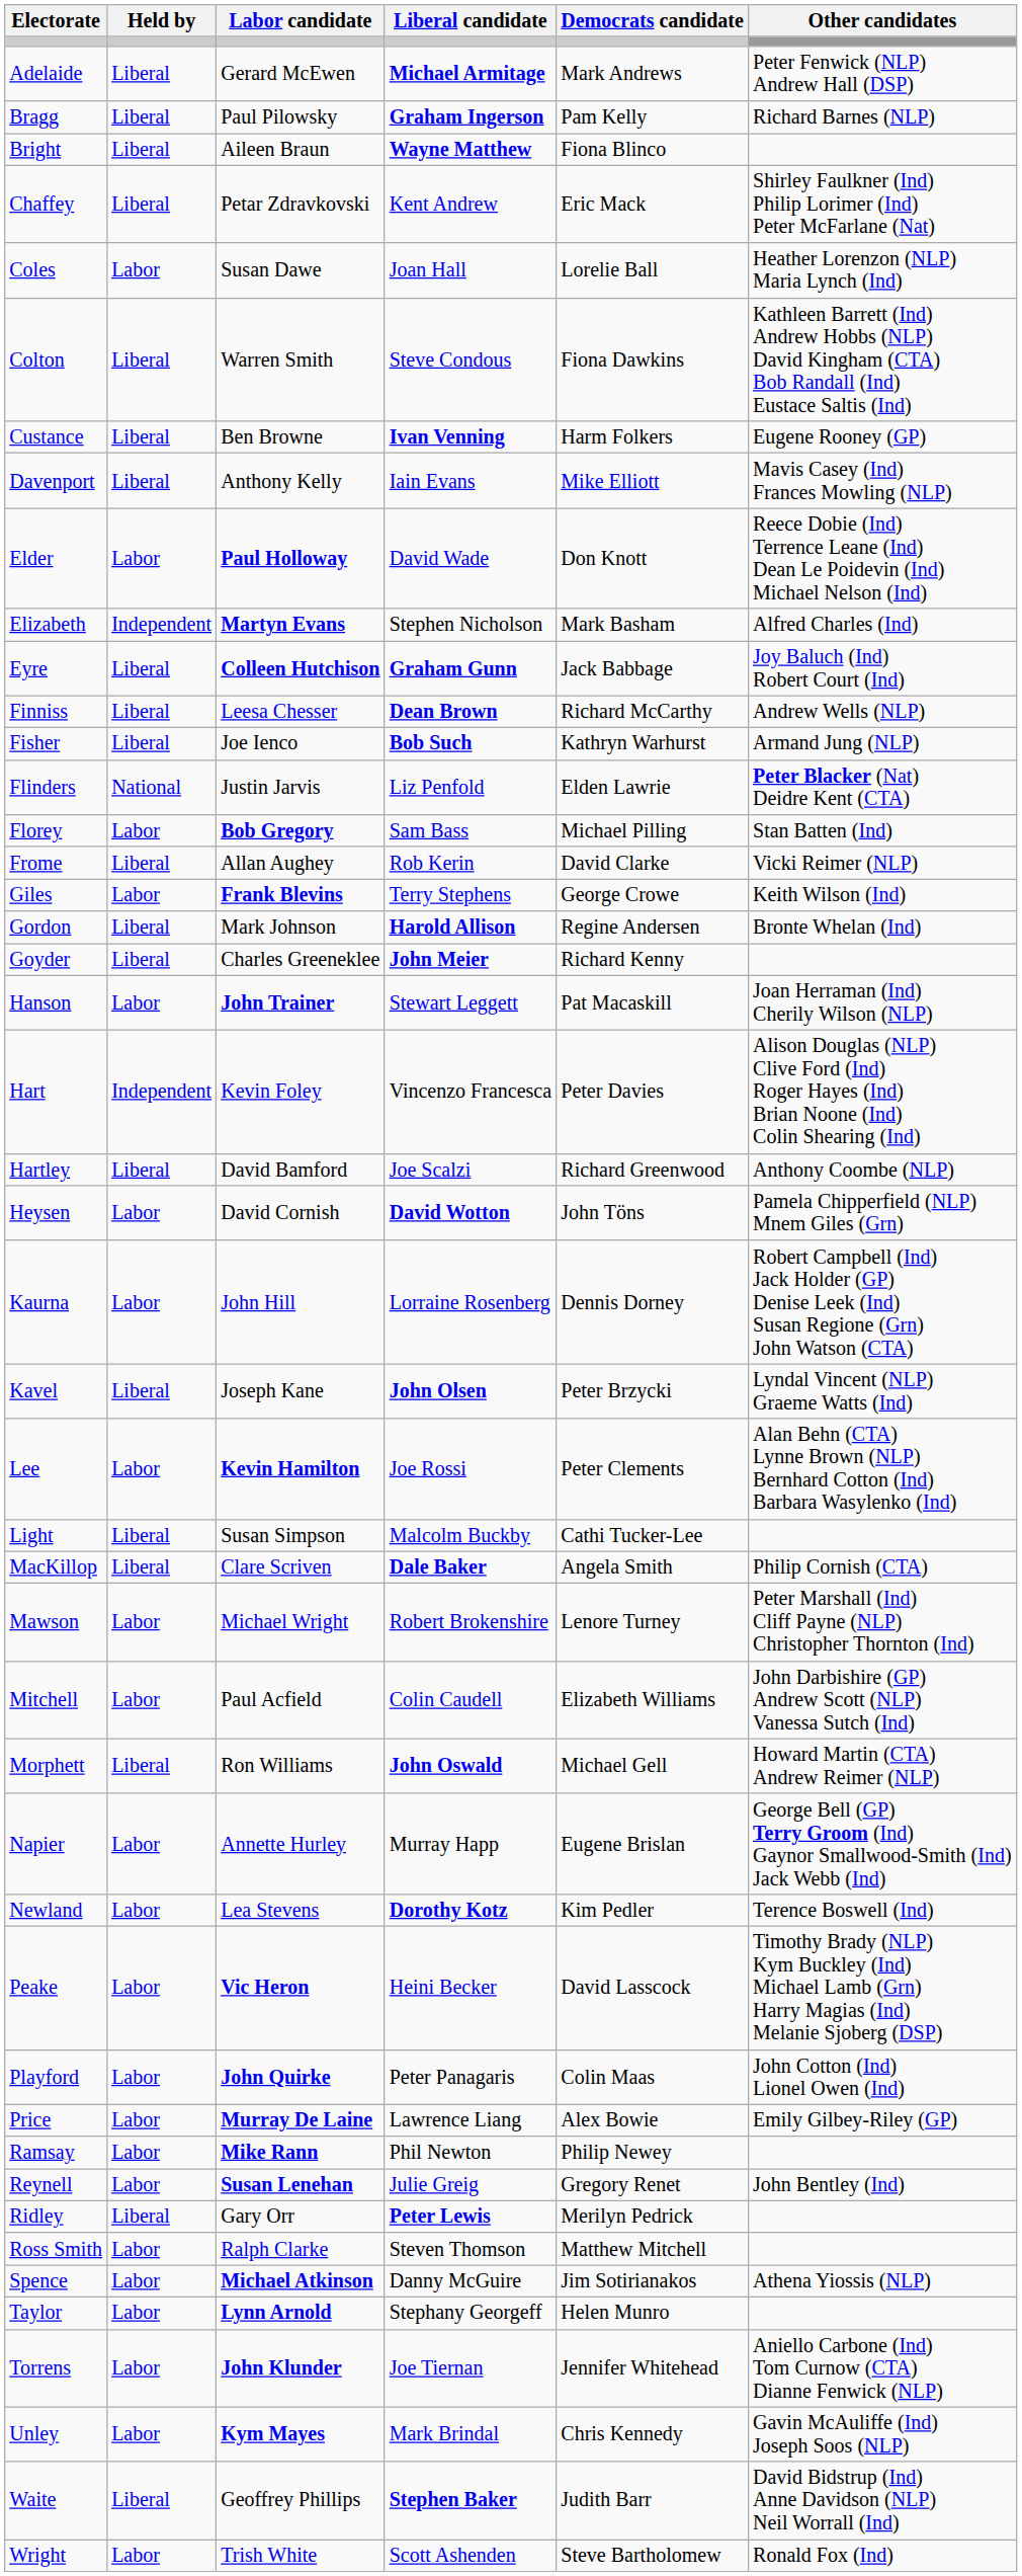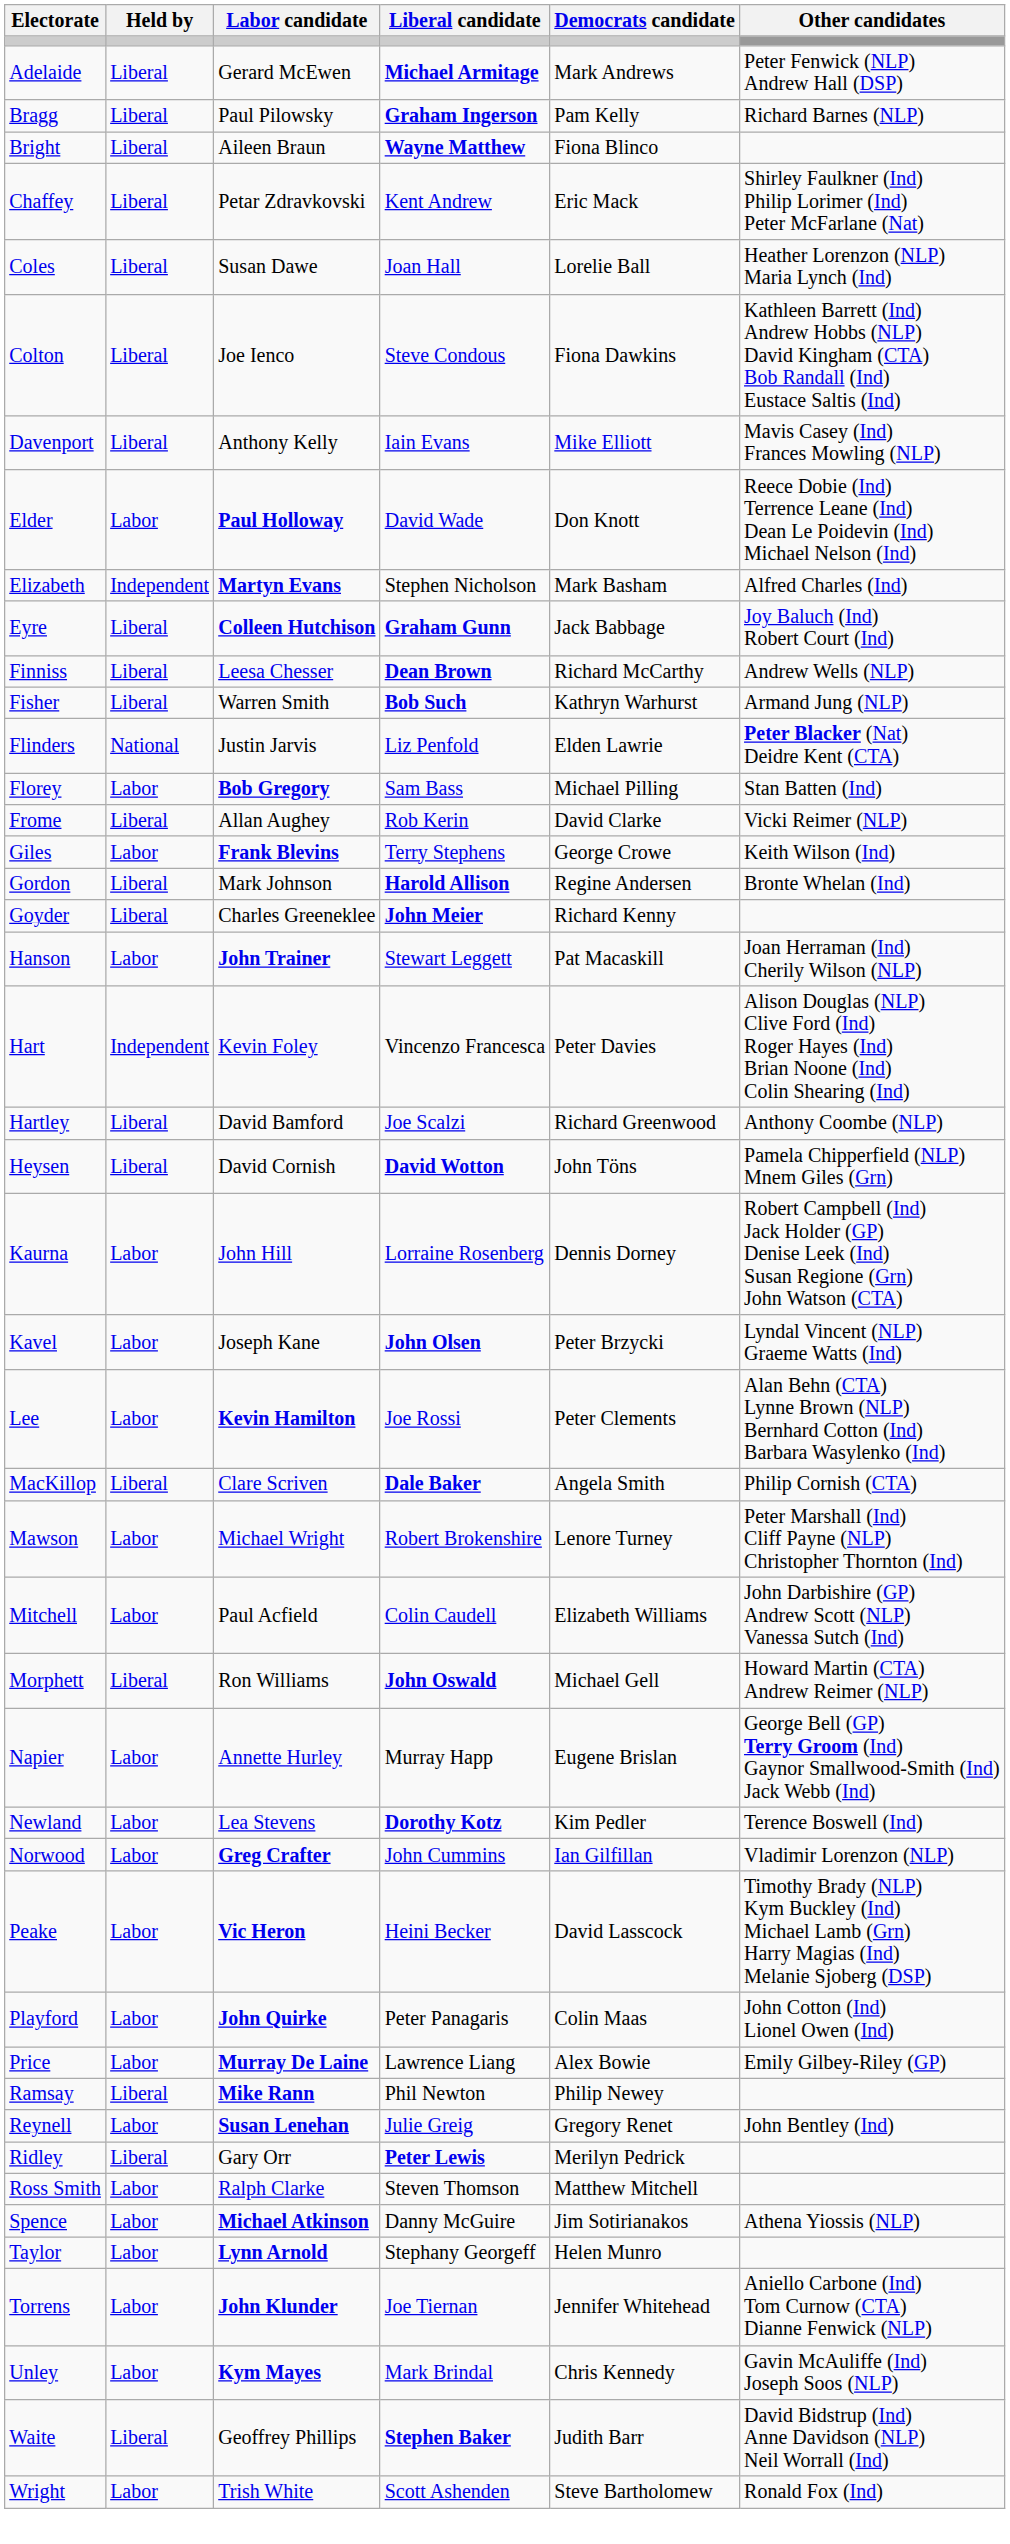 <table class="wikitable">
 <tr>
 <th>Electorate</th>
 <th>Held by</th>
 <th><a href='#'>Labor</a> candidate</th>
 <th><a href='#'>Liberal</a> candidate</th>
 <th><a href='#'>Democrats</a> candidate</th>
 <th>Other candidates</th>
 </tr>
 <tr bgcolor="#cccccc">
 <td></td>
 <td></td>
 <td></td>
 <td></td>
 <td></td>
 <td bgcolor="#999999"></td>
 </tr>
 <tr>
 <td><a href='#'>Adelaide</a></td>
 <td><a href='#'>Liberal</a></td>
 <td>Gerard McEwen</td>
 <td><strong><a href='#'>Michael Armitage</a></strong></td>
 <td>Mark Andrews</td>
 <td>Peter Fenwick (<a href='#'>NLP</a>) <br> Andrew Hall (<a href='#'>DSP</a>)</td>
 </tr>
 <tr>
 <td><a href='#'>Bragg</a></td>
 <td><a href='#'>Liberal</a></td>
 <td>Paul Pilowsky</td>
 <td><strong><a href='#'>Graham Ingerson</a></strong></td>
 <td>Pam Kelly</td>
 <td>Richard Barnes (<a href='#'>NLP</a>)</td>
 </tr>
 <tr>
 <td><a href='#'>Bright</a></td>
 <td><a href='#'>Liberal</a></td>
 <td>Aileen Braun</td>
 <td><strong><a href='#'>Wayne Matthew</a></strong></td>
 <td>Fiona Blinco</td>
 <td></td>
 </tr>
 <tr>
 <td><a href='#'>Chaffey</a></td>
 <td><a href='#'>Liberal</a></td>
 <td>Petar Zdravkovski</td>
 <td><a href='#'>Kent Andrew</a></td>
 <td>Eric Mack</td>
 <td>Shirley Faulkner (<a href='#'>Ind</a>) <br> Philip Lorimer (<a href='#'>Ind</a>) <br> Peter McFarlane (<a href='#'>Nat</a>)</td>
 </tr>
 <tr>
 <td><a href='#'>Coles</a></td>
-<td><a href='#'>Labor</a></td>
+<td><a href='#'>Liberal</a></td>
 <td>Susan Dawe</td>
 <td><a href='#'>Joan Hall</a></td>
 <td>Lorelie Ball</td>
 <td>Heather Lorenzon (<a href='#'>NLP</a>) <br> Maria Lynch (<a href='#'>Ind</a>)</td>
 </tr>
 <tr>
 <td><a href='#'>Colton</a></td>
 <td><a href='#'>Liberal</a></td>
-<td>Warren Smith</td>
+<td>Joe Ienco</td>
 <td><a href='#'>Steve Condous</a></td>
 <td>Fiona Dawkins</td>
 <td>Kathleen Barrett (<a href='#'>Ind</a>) <br> Andrew Hobbs (<a href='#'>NLP</a>) <br> David Kingham (<a href='#'>CTA</a>) <br> <a href='#'>Bob Randall</a> (<a href='#'>Ind</a>) <br> Eustace Saltis (<a href='#'>Ind</a>)</td>
-</tr>
-<tr>
-<td><a href='#'>Custance</a></td>
-<td><a href='#'>Liberal</a></td>
-<td>Ben Browne</td>
-<td><strong><a href='#'>Ivan Venning</a></strong></td>
-<td>Harm Folkers</td>
-<td>Eugene Rooney (<a href='#'>GP</a>)</td>
 </tr>
 <tr>
 <td><a href='#'>Davenport</a></td>
 <td><a href='#'>Liberal</a></td>
 <td>Anthony Kelly</td>
 <td><a href='#'>Iain Evans</a></td>
 <td><a href='#'>Mike Elliott</a></td>
 <td>Mavis Casey (<a href='#'>Ind</a>) <br> Frances Mowling (<a href='#'>NLP</a>)</td>
 </tr>
 <tr>
 <td><a href='#'>Elder</a></td>
 <td><a href='#'>Labor</a></td>
 <td><strong><a href='#'>Paul Holloway</a></strong></td>
 <td><a href='#'>David Wade</a></td>
 <td>Don Knott</td>
 <td>Reece Dobie (<a href='#'>Ind</a>) <br> Terrence Leane (<a href='#'>Ind</a>) <br> Dean Le Poidevin (<a href='#'>Ind</a>) <br> Michael Nelson (<a href='#'>Ind</a>)</td>
 </tr>
 <tr>
 <td><a href='#'>Elizabeth</a></td>
 <td><a href='#'>Independent</a></td>
 <td><strong><a href='#'>Martyn Evans</a></strong></td>
 <td>Stephen Nicholson</td>
 <td>Mark Basham</td>
 <td>Alfred Charles (<a href='#'>Ind</a>)</td>
 </tr>
 <tr>
 <td><a href='#'>Eyre</a></td>
 <td><a href='#'>Liberal</a></td>
 <td><strong><a href='#'>Colleen Hutchison</a></strong></td>
 <td><strong><a href='#'>Graham Gunn</a></strong></td>
 <td>Jack Babbage</td>
 <td><a href='#'>Joy Baluch</a> (<a href='#'>Ind</a>) <br> Robert Court (<a href='#'>Ind</a>)</td>
 </tr>
 <tr>
 <td><a href='#'>Finniss</a></td>
 <td><a href='#'>Liberal</a></td>
 <td><a href='#'>Leesa Chesser</a></td>
 <td><strong><a href='#'>Dean Brown</a></strong></td>
 <td>Richard McCarthy</td>
 <td>Andrew Wells (<a href='#'>NLP</a>)</td>
 </tr>
 <tr>
 <td><a href='#'>Fisher</a></td>
 <td><a href='#'>Liberal</a></td>
-<td>Joe Ienco</td>
+<td>Warren Smith</td>
 <td><strong><a href='#'>Bob Such</a></strong></td>
 <td>Kathryn Warhurst</td>
 <td>Armand Jung (<a href='#'>NLP</a>)</td>
 </tr>
 <tr>
 <td><a href='#'>Flinders</a></td>
 <td><a href='#'>National</a></td>
 <td>Justin Jarvis</td>
 <td><a href='#'>Liz Penfold</a></td>
 <td>Elden Lawrie</td>
 <td><strong><a href='#'>Peter Blacker</a></strong> (<a href='#'>Nat</a>) <br> Deidre Kent (<a href='#'>CTA</a>)</td>
 </tr>
 <tr>
 <td><a href='#'>Florey</a></td>
 <td><a href='#'>Labor</a></td>
 <td><strong><a href='#'>Bob Gregory</a></strong></td>
 <td><a href='#'>Sam Bass</a></td>
 <td>Michael Pilling</td>
 <td>Stan Batten (<a href='#'>Ind</a>)</td>
 </tr>
 <tr>
 <td><a href='#'>Frome</a></td>
 <td><a href='#'>Liberal</a></td>
 <td>Allan Aughey</td>
 <td><a href='#'>Rob Kerin</a></td>
 <td>David Clarke</td>
 <td>Vicki Reimer (<a href='#'>NLP</a>)</td>
 </tr>
 <tr>
 <td><a href='#'>Giles</a></td>
 <td><a href='#'>Labor</a></td>
 <td><strong><a href='#'>Frank Blevins</a></strong></td>
 <td><a href='#'>Terry Stephens</a></td>
 <td>George Crowe</td>
 <td>Keith Wilson (<a href='#'>Ind</a>)</td>
 </tr>
 <tr>
 <td><a href='#'>Gordon</a></td>
 <td><a href='#'>Liberal</a></td>
 <td>Mark Johnson</td>
 <td><strong><a href='#'>Harold Allison</a></strong></td>
 <td>Regine Andersen</td>
 <td>Bronte Whelan (<a href='#'>Ind</a>)</td>
 </tr>
 <tr>
 <td><a href='#'>Goyder</a></td>
 <td><a href='#'>Liberal</a></td>
 <td>Charles Greeneklee</td>
 <td><strong><a href='#'>John Meier</a></strong></td>
 <td>Richard Kenny</td>
 <td></td>
 </tr>
 <tr>
 <td><a href='#'>Hanson</a></td>
 <td><a href='#'>Labor</a></td>
 <td><strong><a href='#'>John Trainer</a></strong></td>
 <td><a href='#'>Stewart Leggett</a></td>
 <td>Pat Macaskill</td>
 <td>Joan Herraman (<a href='#'>Ind</a>) <br> Cherily Wilson (<a href='#'>NLP</a>)</td>
 </tr>
 <tr>
 <td><a href='#'>Hart</a></td>
 <td><a href='#'>Independent</a></td>
 <td><a href='#'>Kevin Foley</a></td>
 <td>Vincenzo Francesca</td>
 <td>Peter Davies</td>
 <td>Alison Douglas (<a href='#'>NLP</a>) <br> Clive Ford (<a href='#'>Ind</a>) <br> Roger Hayes (<a href='#'>Ind</a>) <br> Brian Noone (<a href='#'>Ind</a>) <br> Colin Shearing (<a href='#'>Ind</a>)</td>
 </tr>
 <tr>
 <td><a href='#'>Hartley</a></td>
 <td><a href='#'>Liberal</a></td>
 <td>David Bamford</td>
 <td><a href='#'>Joe Scalzi</a></td>
 <td>Richard Greenwood</td>
 <td>Anthony Coombe (<a href='#'>NLP</a>)</td>
 </tr>
 <tr>
 <td><a href='#'>Heysen</a></td>
-<td><a href='#'>Labor</a></td>
+<td><a href='#'>Liberal</a></td>
 <td>David Cornish</td>
 <td><strong><a href='#'>David Wotton</a></strong></td>
 <td>John Töns</td>
 <td>Pamela Chipperfield (<a href='#'>NLP</a>) <br> Mnem Giles (<a href='#'>Grn</a>)</td>
 </tr>
 <tr>
 <td><a href='#'>Kaurna</a></td>
 <td><a href='#'>Labor</a></td>
 <td><a href='#'>John Hill</a></td>
 <td><a href='#'>Lorraine Rosenberg</a></td>
 <td>Dennis Dorney</td>
 <td>Robert Campbell (<a href='#'>Ind</a>) <br> Jack Holder (<a href='#'>GP</a>) <br> Denise Leek (<a href='#'>Ind</a>) <br> Susan Regione (<a href='#'>Grn</a>) <br> John Watson (<a href='#'>CTA</a>)</td>
 </tr>
 <tr>
 <td><a href='#'>Kavel</a></td>
-<td><a href='#'>Liberal</a></td>
+<td><a href='#'>Labor</a></td>
 <td>Joseph Kane</td>
 <td><strong><a href='#'>John Olsen</a></strong></td>
 <td>Peter Brzycki</td>
 <td>Lyndal Vincent (<a href='#'>NLP</a>) <br> Graeme Watts (<a href='#'>Ind</a>)</td>
 </tr>
 <tr>
 <td><a href='#'>Lee</a></td>
 <td><a href='#'>Labor</a></td>
 <td><strong><a href='#'>Kevin Hamilton</a></strong></td>
 <td><a href='#'>Joe Rossi</a></td>
 <td>Peter Clements</td>
 <td>Alan Behn (<a href='#'>CTA</a>) <br> Lynne Brown (<a href='#'>NLP</a>) <br> Bernhard Cotton (<a href='#'>Ind</a>) <br> Barbara Wasylenko (<a href='#'>Ind</a>)</td>
-</tr>
-<tr>
-<td><a href='#'>Light</a></td>
-<td><a href='#'>Liberal</a></td>
-<td>Susan Simpson</td>
-<td><a href='#'>Malcolm Buckby</a></td>
-<td>Cathi Tucker-Lee</td>
-<td></td>
 </tr>
 <tr>
 <td><a href='#'>MacKillop</a></td>
 <td><a href='#'>Liberal</a></td>
 <td><a href='#'>Clare Scriven</a></td>
 <td><strong><a href='#'>Dale Baker</a></strong></td>
 <td>Angela Smith</td>
 <td>Philip Cornish (<a href='#'>CTA</a>)</td>
 </tr>
 <tr>
 <td><a href='#'>Mawson</a></td>
 <td><a href='#'>Labor</a></td>
 <td><a href='#'>Michael Wright</a></td>
 <td><a href='#'>Robert Brokenshire</a></td>
 <td>Lenore Turney</td>
 <td>Peter Marshall (<a href='#'>Ind</a>) <br> Cliff Payne (<a href='#'>NLP</a>) <br> Christopher Thornton (<a href='#'>Ind</a>)</td>
 </tr>
 <tr>
 <td><a href='#'>Mitchell</a></td>
 <td><a href='#'>Labor</a></td>
 <td>Paul Acfield</td>
 <td><a href='#'>Colin Caudell</a></td>
 <td>Elizabeth Williams</td>
 <td>John Darbishire (<a href='#'>GP</a>) <br> Andrew Scott (<a href='#'>NLP</a>) <br> Vanessa Sutch (<a href='#'>Ind</a>)</td>
 </tr>
 <tr>
 <td><a href='#'>Morphett</a></td>
 <td><a href='#'>Liberal</a></td>
 <td>Ron Williams</td>
 <td><strong><a href='#'>John Oswald</a></strong></td>
 <td>Michael Gell</td>
 <td>Howard Martin (<a href='#'>CTA</a>) <br> Andrew Reimer (<a href='#'>NLP</a>)</td>
 </tr>
 <tr>
 <td><a href='#'>Napier</a></td>
 <td><a href='#'>Labor</a></td>
 <td><a href='#'>Annette Hurley</a></td>
 <td>Murray Happ</td>
 <td>Eugene Brislan</td>
 <td>George Bell (<a href='#'>GP</a>) <br> <strong><a href='#'>Terry Groom</a></strong> (<a href='#'>Ind</a>) <br> Gaynor Smallwood-Smith (<a href='#'>Ind</a>) <br> Jack Webb (<a href='#'>Ind</a>)</td>
 </tr>
 <tr>
 <td><a href='#'>Newland</a></td>
 <td><a href='#'>Labor</a></td>
 <td><a href='#'>Lea Stevens</a></td>
 <td><strong><a href='#'>Dorothy Kotz</a></strong></td>
 <td>Kim Pedler</td>
 <td>Terence Boswell (<a href='#'>Ind</a>)</td>
 </tr>
 <tr>
+<td><a href='#'>Norwood</a></td>
+<td><a href='#'>Labor</a></td>
+<td><strong><a href='#'>Greg Crafter</a></strong></td>
+<td><a href='#'>John Cummins</a></td>
+<td><a href='#'>Ian Gilfillan</a></td>
+<td>Vladimir Lorenzon (<a href='#'>NLP</a>)</td>
+</tr>
+<tr>
 <td><a href='#'>Peake</a></td>
 <td><a href='#'>Labor</a></td>
 <td><strong><a href='#'>Vic Heron</a></strong></td>
 <td><a href='#'>Heini Becker</a></td>
 <td>David Lasscock</td>
 <td>Timothy Brady (<a href='#'>NLP</a>) <br> Kym Buckley (<a href='#'>Ind</a>) <br> Michael Lamb (<a href='#'>Grn</a>) <br> Harry Magias (<a href='#'>Ind</a>) <br> Melanie Sjoberg (<a href='#'>DSP</a>)</td>
 </tr>
 <tr>
 <td><a href='#'>Playford</a></td>
 <td><a href='#'>Labor</a></td>
 <td><strong><a href='#'>John Quirke</a></strong></td>
 <td>Peter Panagaris</td>
 <td>Colin Maas</td>
 <td>John Cotton (<a href='#'>Ind</a>) <br> Lionel Owen (<a href='#'>Ind</a>)</td>
 </tr>
 <tr>
 <td><a href='#'>Price</a></td>
 <td><a href='#'>Labor</a></td>
 <td><strong><a href='#'>Murray De Laine</a></strong></td>
 <td>Lawrence Liang</td>
 <td>Alex Bowie</td>
 <td>Emily Gilbey-Riley (<a href='#'>GP</a>)</td>
 </tr>
 <tr>
 <td><a href='#'>Ramsay</a></td>
-<td><a href='#'>Labor</a></td>
+<td><a href='#'>Liberal</a></td>
 <td><strong><a href='#'>Mike Rann</a></strong></td>
 <td>Phil Newton</td>
 <td>Philip Newey</td>
 <td></td>
 </tr>
 <tr>
 <td><a href='#'>Reynell</a></td>
 <td><a href='#'>Labor</a></td>
 <td><strong><a href='#'>Susan Lenehan</a></strong></td>
 <td><a href='#'>Julie Greig</a></td>
 <td>Gregory Renet</td>
 <td>John Bentley (<a href='#'>Ind</a>)</td>
 </tr>
 <tr>
 <td><a href='#'>Ridley</a></td>
 <td><a href='#'>Liberal</a></td>
 <td>Gary Orr</td>
 <td><strong><a href='#'>Peter Lewis</a></strong></td>
 <td>Merilyn Pedrick</td>
 <td></td>
 </tr>
 <tr>
 <td><a href='#'>Ross Smith</a></td>
 <td><a href='#'>Labor</a></td>
 <td><a href='#'>Ralph Clarke</a></td>
 <td>Steven Thomson</td>
 <td>Matthew Mitchell</td>
 <td></td>
 </tr>
 <tr>
 <td><a href='#'>Spence</a></td>
 <td><a href='#'>Labor</a></td>
 <td><strong><a href='#'>Michael Atkinson</a></strong></td>
 <td>Danny McGuire</td>
 <td>Jim Sotirianakos</td>
 <td>Athena Yiossis (<a href='#'>NLP</a>)</td>
 </tr>
 <tr>
 <td><a href='#'>Taylor</a></td>
 <td><a href='#'>Labor</a></td>
 <td><strong><a href='#'>Lynn Arnold</a></strong></td>
 <td>Stephany Georgeff</td>
 <td>Helen Munro</td>
 <td></td>
 </tr>
 <tr>
 <td><a href='#'>Torrens</a></td>
 <td><a href='#'>Labor</a></td>
 <td><strong><a href='#'>John Klunder</a></strong></td>
 <td><a href='#'>Joe Tiernan</a></td>
 <td>Jennifer Whitehead</td>
 <td>Aniello Carbone (<a href='#'>Ind</a>) <br> Tom Curnow (<a href='#'>CTA</a>) <br> Dianne Fenwick (<a href='#'>NLP</a>)</td>
 </tr>
 <tr>
 <td><a href='#'>Unley</a></td>
 <td><a href='#'>Labor</a></td>
 <td><strong><a href='#'>Kym Mayes</a></strong></td>
 <td><a href='#'>Mark Brindal</a></td>
 <td>Chris Kennedy</td>
 <td>Gavin McAuliffe (<a href='#'>Ind</a>) <br> Joseph Soos (<a href='#'>NLP</a>)</td>
 </tr>
 <tr>
 <td><a href='#'>Waite</a></td>
 <td><a href='#'>Liberal</a></td>
 <td>Geoffrey Phillips</td>
 <td><strong><a href='#'>Stephen Baker</a></strong></td>
 <td>Judith Barr</td>
 <td>David Bidstrup (<a href='#'>Ind</a>) <br> Anne Davidson (<a href='#'>NLP</a>) <br> Neil Worrall (<a href='#'>Ind</a>)</td>
 </tr>
 <tr>
 <td><a href='#'>Wright</a></td>
 <td><a href='#'>Labor</a></td>
 <td><a href='#'>Trish White</a></td>
 <td><a href='#'>Scott Ashenden</a></td>
 <td>Steve Bartholomew</td>
 <td>Ronald Fox (<a href='#'>Ind</a>)</td>
 </tr>
 </table>
